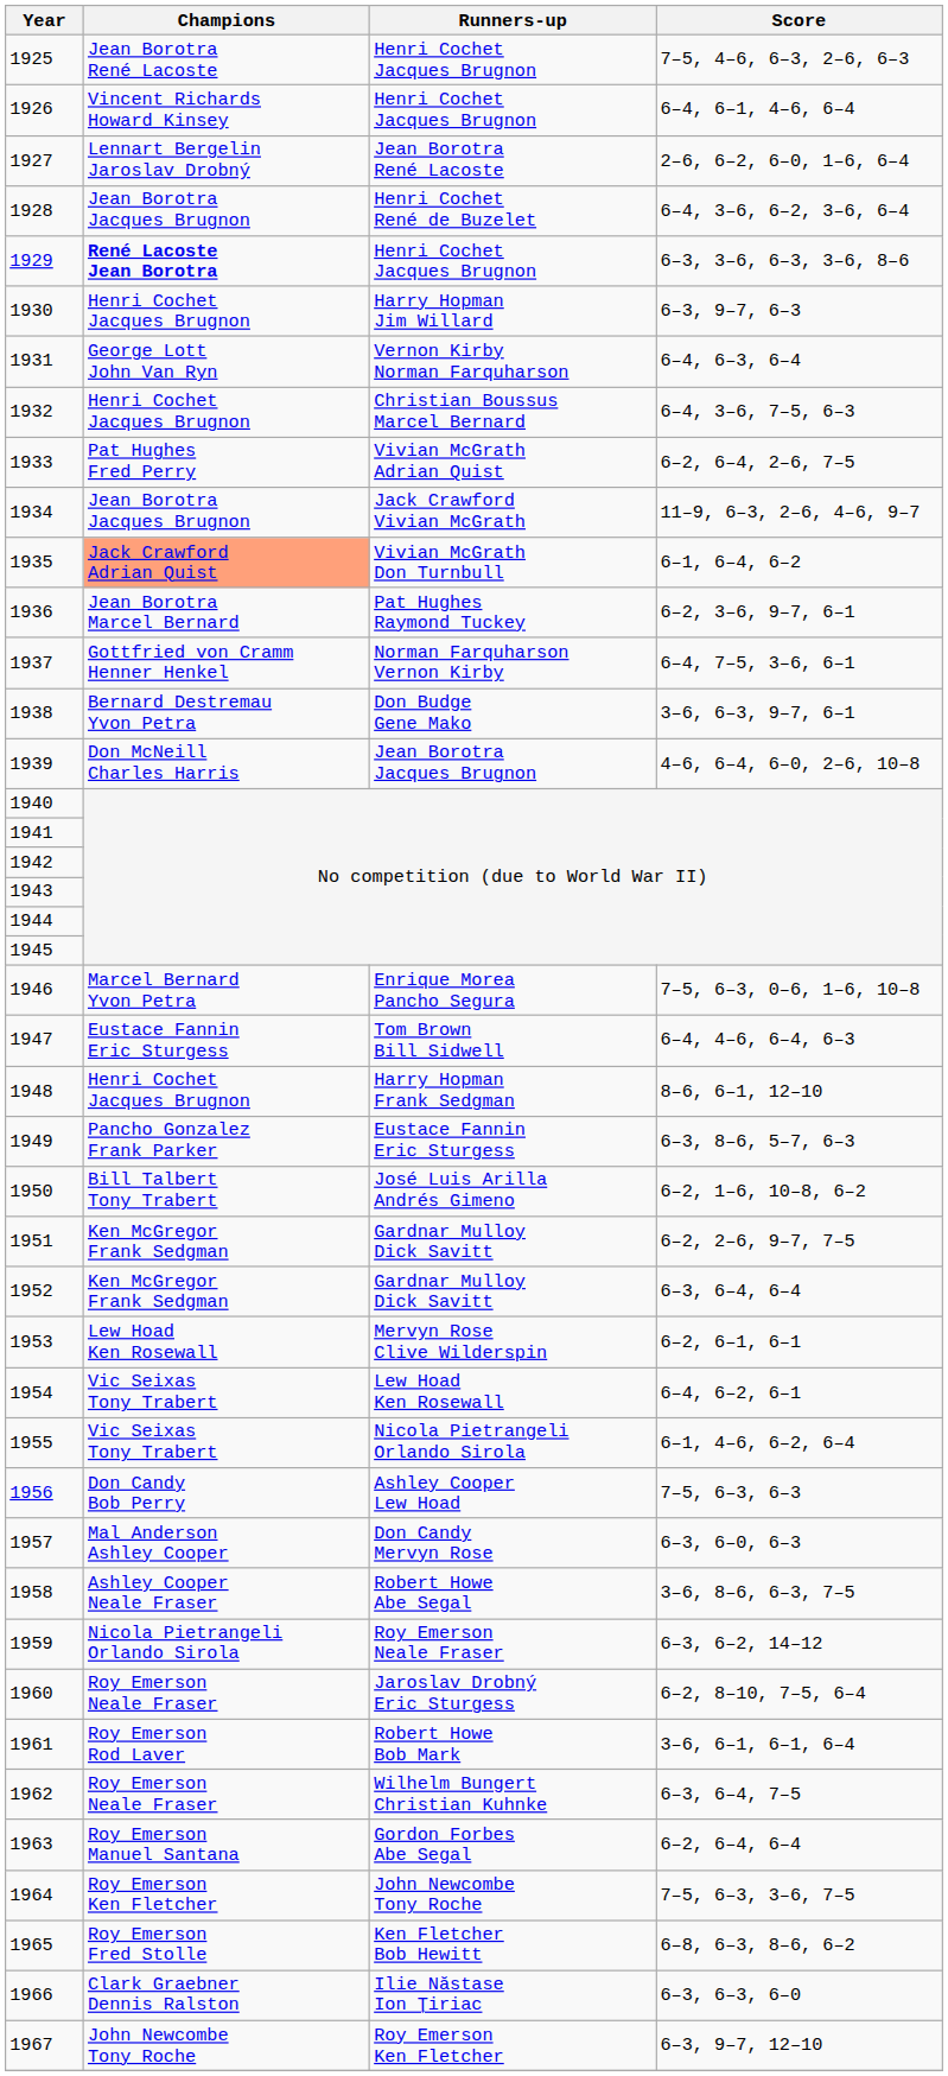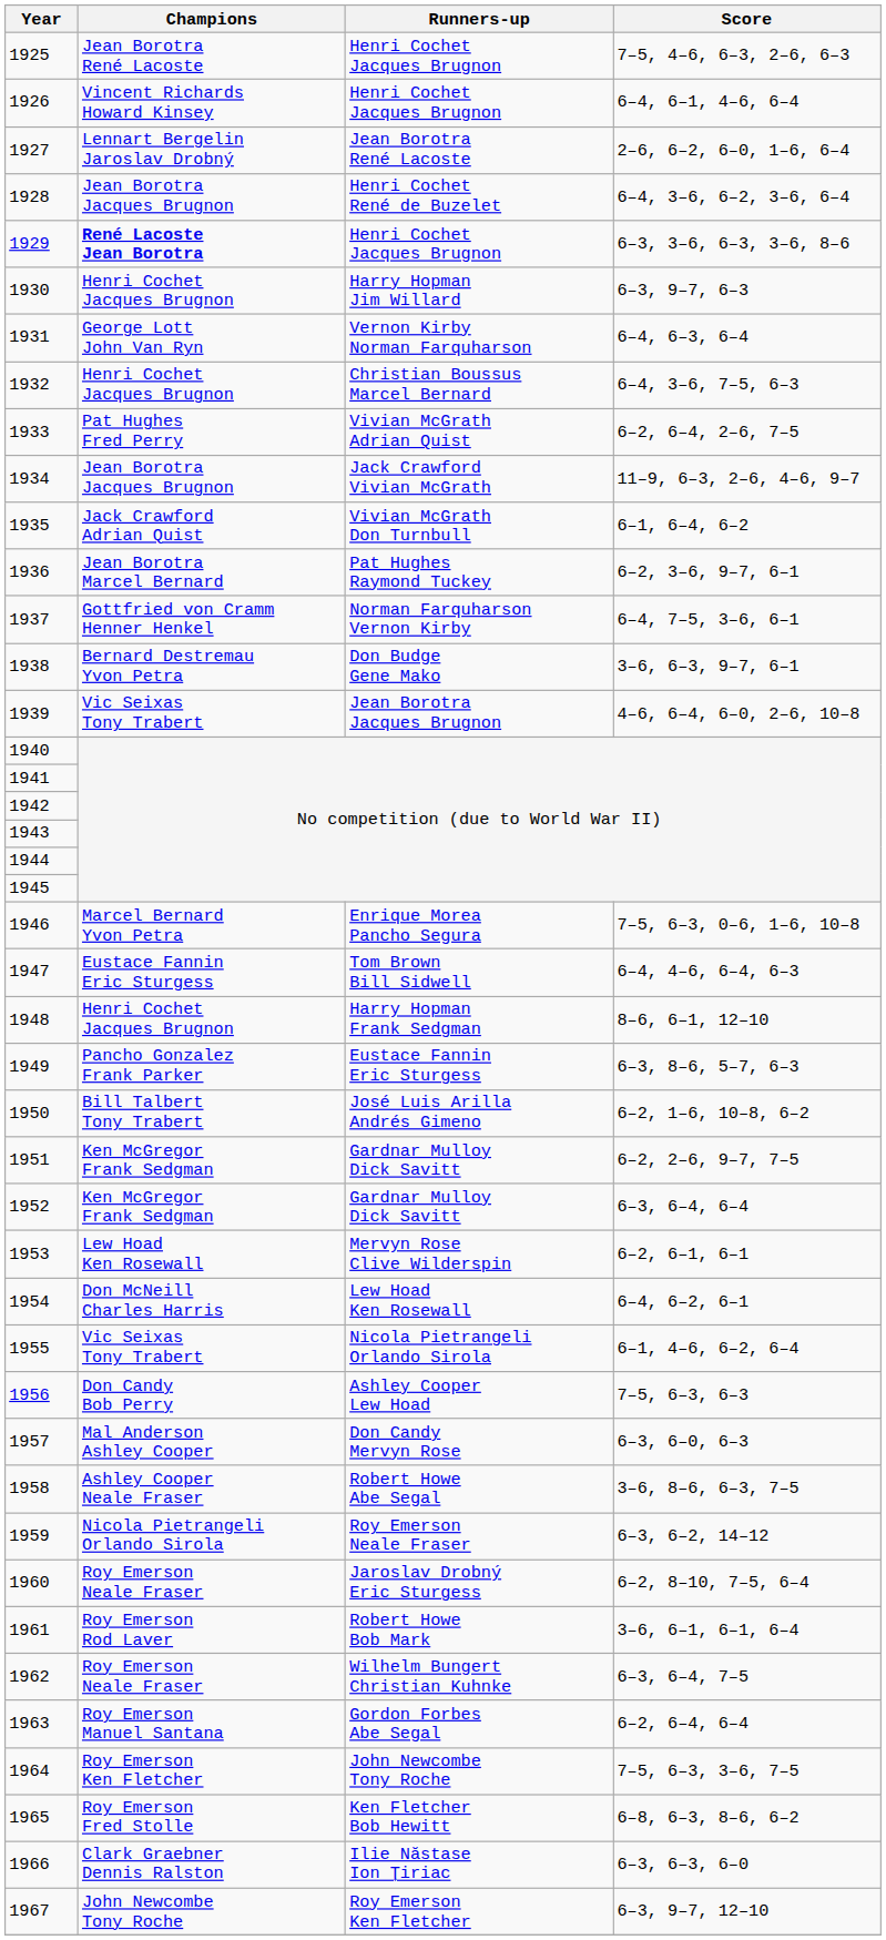 <table class="wikitable sortable">
 <tr>
 <th width=50>Year</th>
 <th width=200>Champions</th>
 <th width=200>Runners-up</th>
 <th width=200 class=unsortable>Score</th>
 </tr>
 <tr>
 <td>1925</td>
 <td> <a href='#'>Jean Borotra</a> <br>  <a href='#'>René Lacoste</a></td>
 <td> <a href='#'>Henri Cochet</a> <br>  <a href='#'>Jacques Brugnon</a></td>
 <td>7–5, 4–6, 6–3, 2–6, 6–3</td>
 </tr>
 <tr>
 <td>1926</td>
 <td> <a href='#'>Vincent Richards</a> <br>  <a href='#'>Howard Kinsey</a></td>
 <td> <a href='#'>Henri Cochet</a> <br>  <a href='#'>Jacques Brugnon</a></td>
 <td>6–4, 6–1, 4–6, 6–4</td>
 </tr>
 <tr>
 <td>1927</td>
 <td> <a href='#'>Lennart Bergelin</a> <br>  <a href='#'>Jaroslav Drobný</a></td>
 <td> <a href='#'>Jean Borotra</a> <br>  <a href='#'>René Lacoste</a></td>
 <td>2–6, 6–2, 6–0, 1–6, 6–4</td>
 </tr>
 <tr>
 <td>1928</td>
 <td> <a href='#'>Jean Borotra</a> <br>  <a href='#'>Jacques Brugnon</a></td>
 <td> <a href='#'>Henri Cochet</a> <br>  <a href='#'>René de Buzelet</a></td>
 <td>6–4, 3–6, 6–2, 3–6, 6–4</td>
 </tr>
 <tr>
 <td><a href='#'>1929</a></td>
 <td><strong> <a href='#'>René Lacoste</a> <br>  <a href='#'>Jean Borotra</a></strong></td>
 <td> <a href='#'>Henri Cochet</a> <br>  <a href='#'>Jacques Brugnon</a></td>
 <td>6–3, 3–6, 6–3, 3–6, 8–6</td>
 </tr>
 <tr>
 <td>1930</td>
 <td> <a href='#'>Henri Cochet</a> <br>  <a href='#'>Jacques Brugnon</a></td>
 <td> <a href='#'>Harry Hopman</a> <br>  <a href='#'>Jim Willard</a></td>
 <td>6–3, 9–7, 6–3</td>
 </tr>
 <tr>
 <td>1931</td>
 <td> <a href='#'>George Lott</a> <br>  <a href='#'>John Van Ryn</a></td>
 <td> <a href='#'>Vernon Kirby</a> <br>  <a href='#'>Norman Farquharson</a></td>
 <td>6–4, 6–3, 6–4</td>
 </tr>
 <tr>
 <td>1932</td>
 <td> <a href='#'>Henri Cochet</a> <br>  <a href='#'>Jacques Brugnon</a></td>
 <td> <a href='#'>Christian Boussus</a> <br>  <a href='#'>Marcel Bernard</a></td>
 <td>6–4, 3–6, 7–5, 6–3</td>
 </tr>
 <tr>
 <td>1933</td>
 <td> <a href='#'>Pat Hughes</a> <br>  <a href='#'>Fred Perry</a></td>
 <td> <a href='#'>Vivian McGrath</a> <br>  <a href='#'>Adrian Quist</a></td>
 <td>6–2, 6–4, 2–6, 7–5</td>
 </tr>
 <tr>
 <td>1934</td>
 <td> <a href='#'>Jean Borotra</a> <br>  <a href='#'>Jacques Brugnon</a></td>
 <td> <a href='#'>Jack Crawford</a> <br>  <a href='#'>Vivian McGrath</a></td>
 <td>11–9, 6–3, 2–6, 4–6, 9–7</td>
 </tr>
 <tr>
 <td>1935</td>
-<td style="background: lightsalmon;"> <a href='#'>Jack Crawford</a> <br>  <a href='#'>Adrian Quist</a></td>
+<td> <a href='#'>Jack Crawford</a> <br>  <a href='#'>Adrian Quist</a></td>
 <td> <a href='#'>Vivian McGrath</a> <br>  <a href='#'>Don Turnbull</a></td>
 <td>6–1, 6–4, 6–2</td>
 </tr>
 <tr>
 <td>1936</td>
 <td> <a href='#'>Jean Borotra</a> <br>  <a href='#'>Marcel Bernard</a></td>
 <td> <a href='#'>Pat Hughes</a> <br>  <a href='#'>Raymond Tuckey</a></td>
 <td>6–2, 3–6, 9–7, 6–1</td>
 </tr>
 <tr>
 <td>1937</td>
 <td> <a href='#'>Gottfried von Cramm</a> <br>  <a href='#'>Henner Henkel</a></td>
 <td> <a href='#'>Norman Farquharson</a> <br>  <a href='#'>Vernon Kirby</a></td>
 <td>6–4, 7–5, 3–6, 6–1</td>
 </tr>
 <tr>
 <td>1938</td>
 <td> <a href='#'>Bernard Destremau</a> <br>  <a href='#'>Yvon Petra</a></td>
 <td> <a href='#'>Don Budge</a> <br>  <a href='#'>Gene Mako</a></td>
 <td>3–6, 6–3, 9–7, 6–1</td>
 </tr>
 <tr>
 <td>1939</td>
-<td> <a href='#'>Don McNeill</a> <br>  <a href='#'>Charles Harris</a></td>
+<td> <a href='#'>Vic Seixas</a> <br>  <a href='#'>Tony Trabert</a></td>
 <td> <a href='#'>Jean Borotra</a> <br>  <a href='#'>Jacques Brugnon</a></td>
 <td>4–6, 6–4, 6–0, 2–6, 10–8</td>
 </tr>
 <tr>
 <td>1940</td>
 <td rowspan="6" colspan="3" align="center"  bgcolor="F5F5F5">No competition (due to World War II)</td>
 </tr>
 <tr>
 <td>1941</td>
 </tr>
 <tr>
 <td>1942</td>
 </tr>
 <tr>
 <td>1943</td>
 </tr>
 <tr>
 <td>1944</td>
 </tr>
 <tr>
 <td>1945</td>
 </tr>
 <tr>
 <td>1946</td>
 <td> <a href='#'>Marcel Bernard</a> <br>  <a href='#'>Yvon Petra</a></td>
 <td> <a href='#'>Enrique Morea</a> <br>  <a href='#'>Pancho Segura</a></td>
 <td>7–5, 6–3, 0–6, 1–6, 10–8</td>
 </tr>
 <tr>
 <td>1947</td>
 <td> <a href='#'>Eustace Fannin</a> <br>  <a href='#'>Eric Sturgess</a></td>
 <td> <a href='#'>Tom Brown</a> <br>  <a href='#'>Bill Sidwell</a></td>
 <td>6–4, 4–6, 6–4, 6–3</td>
 </tr>
 <tr>
 <td>1948</td>
 <td> <a href='#'>Henri Cochet</a> <br>  <a href='#'>Jacques Brugnon</a></td>
 <td> <a href='#'>Harry Hopman</a> <br>  <a href='#'>Frank Sedgman</a></td>
 <td>8–6, 6–1, 12–10</td>
 </tr>
 <tr>
 <td>1949</td>
 <td> <a href='#'>Pancho Gonzalez</a> <br>  <a href='#'>Frank Parker</a></td>
 <td> <a href='#'>Eustace Fannin</a> <br>  <a href='#'>Eric Sturgess</a></td>
 <td>6–3, 8–6, 5–7, 6–3</td>
 </tr>
 <tr>
 <td>1950</td>
 <td> <a href='#'>Bill Talbert</a> <br>  <a href='#'>Tony Trabert</a></td>
 <td> <a href='#'>José Luis Arilla</a> <br>  <a href='#'>Andrés Gimeno</a></td>
 <td>6–2, 1–6, 10–8, 6–2</td>
 </tr>
 <tr>
 <td>1951</td>
 <td> <a href='#'>Ken McGregor</a> <br>  <a href='#'>Frank Sedgman</a></td>
 <td> <a href='#'>Gardnar Mulloy</a> <br>  <a href='#'>Dick Savitt</a></td>
 <td>6–2, 2–6, 9–7, 7–5</td>
 </tr>
 <tr>
 <td>1952</td>
 <td> <a href='#'>Ken McGregor</a> <br>  <a href='#'>Frank Sedgman</a></td>
 <td> <a href='#'>Gardnar Mulloy</a> <br>  <a href='#'>Dick Savitt</a></td>
 <td>6–3, 6–4, 6–4</td>
 </tr>
 <tr>
 <td>1953</td>
 <td> <a href='#'>Lew Hoad</a> <br>  <a href='#'>Ken Rosewall</a></td>
 <td> <a href='#'>Mervyn Rose</a> <br>  <a href='#'>Clive Wilderspin</a></td>
 <td>6–2, 6–1, 6–1</td>
 </tr>
 <tr>
 <td>1954</td>
-<td> <a href='#'>Vic Seixas</a> <br>  <a href='#'>Tony Trabert</a></td>
+<td> <a href='#'>Don McNeill</a> <br>  <a href='#'>Charles Harris</a></td>
 <td> <a href='#'>Lew Hoad</a> <br>  <a href='#'>Ken Rosewall</a></td>
 <td>6–4, 6–2, 6–1</td>
 </tr>
 <tr>
 <td>1955</td>
 <td> <a href='#'>Vic Seixas</a> <br>  <a href='#'>Tony Trabert</a></td>
 <td> <a href='#'>Nicola Pietrangeli</a> <br>  <a href='#'>Orlando Sirola</a></td>
 <td>6–1, 4–6, 6–2, 6–4</td>
 </tr>
 <tr>
 <td><a href='#'>1956</a></td>
 <td> <a href='#'>Don Candy</a> <br>  <a href='#'>Bob Perry</a></td>
 <td> <a href='#'>Ashley Cooper</a> <br>  <a href='#'>Lew Hoad</a></td>
 <td>7–5, 6–3, 6–3</td>
 </tr>
 <tr>
 <td>1957</td>
 <td> <a href='#'>Mal Anderson</a> <br>  <a href='#'>Ashley Cooper</a></td>
 <td> <a href='#'>Don Candy</a> <br>  <a href='#'>Mervyn Rose</a></td>
 <td>6–3, 6–0, 6–3</td>
 </tr>
 <tr>
 <td>1958</td>
 <td> <a href='#'>Ashley Cooper</a> <br>  <a href='#'>Neale Fraser</a></td>
 <td> <a href='#'>Robert Howe</a> <br>  <a href='#'>Abe Segal</a></td>
 <td>3–6, 8–6, 6–3, 7–5</td>
 </tr>
 <tr>
 <td>1959</td>
 <td> <a href='#'>Nicola Pietrangeli</a> <br>  <a href='#'>Orlando Sirola</a></td>
 <td> <a href='#'>Roy Emerson</a> <br>  <a href='#'>Neale Fraser</a></td>
 <td>6–3, 6–2, 14–12</td>
 </tr>
 <tr>
 <td>1960</td>
 <td> <a href='#'>Roy Emerson</a> <br>  <a href='#'>Neale Fraser</a></td>
 <td> <a href='#'>Jaroslav Drobný</a> <br>  <a href='#'>Eric Sturgess</a></td>
 <td>6–2, 8–10, 7–5, 6–4</td>
 </tr>
 <tr>
 <td>1961</td>
 <td> <a href='#'>Roy Emerson</a> <br>  <a href='#'>Rod Laver</a></td>
 <td> <a href='#'>Robert Howe</a> <br>  <a href='#'>Bob Mark</a></td>
 <td>3–6, 6–1, 6–1, 6–4</td>
 </tr>
 <tr>
 <td>1962</td>
 <td> <a href='#'>Roy Emerson</a> <br>  <a href='#'>Neale Fraser</a></td>
 <td> <a href='#'>Wilhelm Bungert</a> <br>  <a href='#'>Christian Kuhnke</a></td>
 <td>6–3, 6–4, 7–5</td>
 </tr>
 <tr>
 <td>1963</td>
 <td> <a href='#'>Roy Emerson</a> <br>  <a href='#'>Manuel Santana</a></td>
 <td> <a href='#'>Gordon Forbes</a> <br>  <a href='#'>Abe Segal</a></td>
 <td>6–2, 6–4, 6–4</td>
 </tr>
 <tr>
 <td>1964</td>
 <td> <a href='#'>Roy Emerson</a> <br>  <a href='#'>Ken Fletcher</a></td>
 <td> <a href='#'>John Newcombe</a> <br>  <a href='#'>Tony Roche</a></td>
 <td>7–5, 6–3, 3–6, 7–5</td>
 </tr>
 <tr>
 <td>1965</td>
 <td> <a href='#'>Roy Emerson</a> <br>  <a href='#'>Fred Stolle</a></td>
 <td> <a href='#'>Ken Fletcher</a> <br>  <a href='#'>Bob Hewitt</a></td>
 <td>6–8, 6–3, 8–6, 6–2</td>
 </tr>
 <tr>
 <td>1966</td>
 <td> <a href='#'>Clark Graebner</a> <br>  <a href='#'>Dennis Ralston</a></td>
 <td> <a href='#'>Ilie Năstase</a> <br>  <a href='#'>Ion Țiriac</a></td>
 <td>6–3, 6–3, 6–0</td>
 </tr>
 <tr>
 <td>1967</td>
 <td> <a href='#'>John Newcombe</a> <br>  <a href='#'>Tony Roche</a></td>
 <td> <a href='#'>Roy Emerson</a> <br>  <a href='#'>Ken Fletcher</a></td>
 <td>6–3, 9–7, 12–10</td>
 </tr>
 <tr>
 </tr>
 </table>
